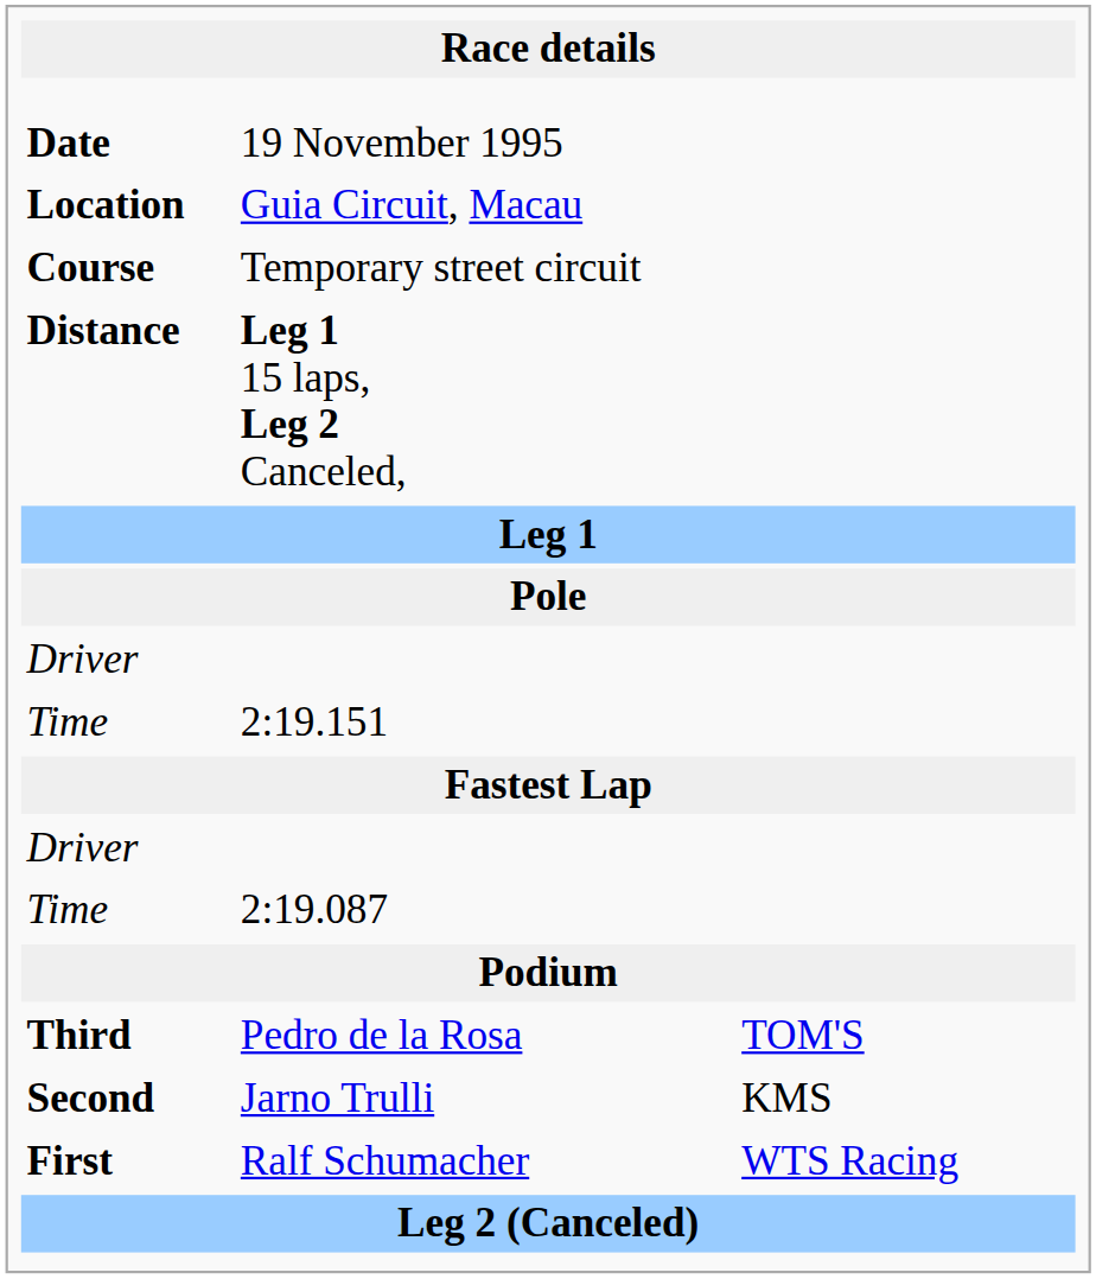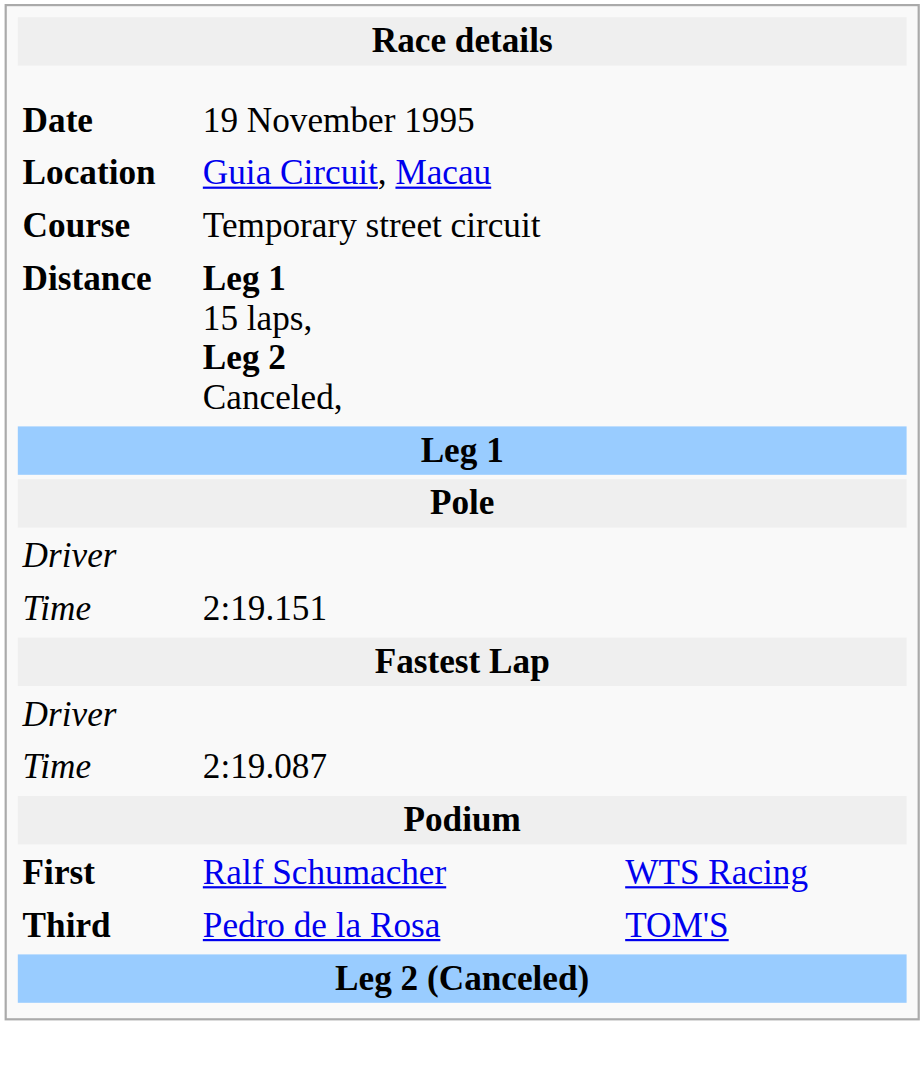 <table class="infobox" align="right" cellpadding="2" style="float:right; width: 26em; ">
 <tr>
 <th colspan="3" bgcolor="#efefef">Race details</th>
 </tr>
 <tr>
 <td colspan="3" style="text-align:center;"></td>
 </tr>
 <tr>
 <td colspan="3" style="text-align:center;"></td>
 </tr>
 <tr>
 <td style="width: 20%;"><strong>Date</strong></td>
 <td>19 November 1995</td>
 </tr>
 <tr>
 <td><strong>Location</strong></td>
 <td colspan=2><a href='#'>Guia Circuit</a>, <a href='#'>Macau</a></td>
 </tr>
 <tr>
 <td><strong>Course</strong></td>
 <td colspan=2>Temporary street circuit<br></td>
 </tr>
 <tr>
 <td><strong>Distance</strong></td>
 <td colspan=2><strong>Leg 1</strong><br>15 laps, <br><strong>Leg 2</strong><br>Canceled, </td>
 </tr>
 <tr>
 <td colspan="3" style="text-align:center; background-color:#99ccff"><strong>Leg 1</strong></td>
 </tr>
 <tr>
 <th colspan="3" bgcolor="#efefef">Pole</th>
 </tr>
 <tr>
 <td><em>Driver</em></td>
 <td></td>
 <td></td>
 </tr>
 <tr>
 <td><em>Time</em></td>
 <td colspan=2>2:19.151</td>
 </tr>
 <tr>
 <th colspan="3" bgcolor="#efefef">Fastest Lap</th>
 </tr>
 <tr>
 <td><em>Driver</em></td>
 <td></td>
 <td></td>
 </tr>
 <tr>
 <td><em>Time</em></td>
 <td colspan=2>2:19.087</td>
 </tr>
 <tr>
 <th colspan="3" bgcolor="#efefef">Podium</th>
 </tr>
 <tr>
+<td><strong>First</strong></td>
+<td> <a href='#'>Ralf Schumacher</a></td>
+<td><a href='#'>WTS Racing</a></td>
+</tr>
+<tr>
 <td><strong>Third</strong></td>
 <td> <a href='#'>Pedro de la Rosa</a></td>
 <td><a href='#'>TOM'S</a></td>
-</tr>
-<tr>
-<td><strong>Second</strong></td>
-<td> <a href='#'>Jarno Trulli</a></td>
-<td>KMS</td>
-</tr>
-<tr>
-<td><strong>First</strong></td>
-<td> <a href='#'>Ralf Schumacher</a></td>
-<td><a href='#'>WTS Racing</a></td>
 </tr>
 <tr>
 <td colspan="3" style="text-align:center; background-color:#99ccff"><strong>Leg 2 (Canceled)</strong></td>
 </tr>
 <tr>
 </tr>
 </table>
